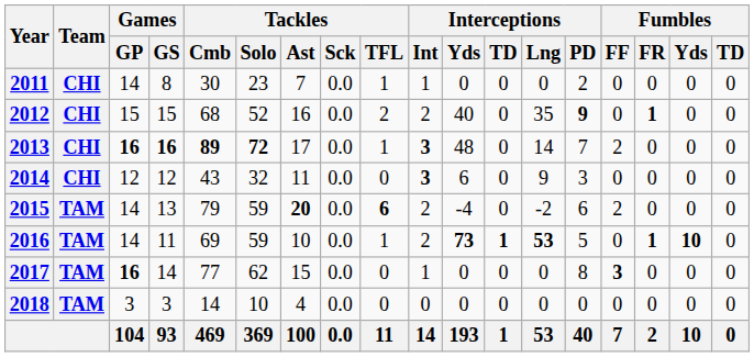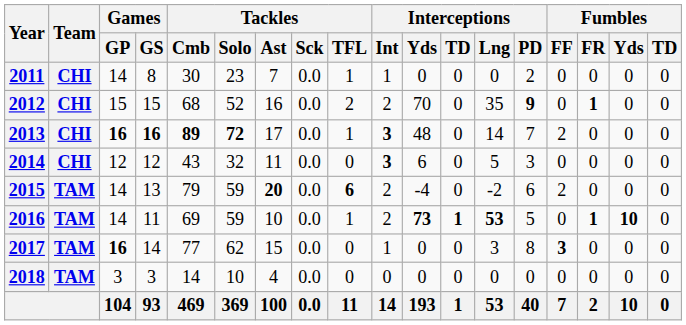 <table class="wikitable" style="text-align:center">
 <tr>
 <th rowspan="2">Year</th>
 <th rowspan="2">Team</th>
 <th colspan="2">Games</th>
 <th colspan="5">Tackles</th>
 <th colspan="5">Interceptions</th>
 <th colspan="4">Fumbles</th>
 </tr>
 <tr>
 <th>GP</th>
 <th>GS</th>
 <th>Cmb</th>
 <th>Solo</th>
 <th>Ast</th>
 <th>Sck</th>
 <th>TFL</th>
 <th>Int</th>
 <th>Yds</th>
 <th>TD</th>
 <th>Lng</th>
 <th>PD</th>
 <th>FF</th>
 <th>FR</th>
 <th>Yds</th>
 <th>TD</th>
 </tr>
 <tr>
 <th><a href='#'>2011</a></th>
 <th><a href='#'>CHI</a></th>
 <td>14</td>
 <td>8</td>
 <td>30</td>
 <td>23</td>
 <td>7</td>
 <td>0.0</td>
 <td>1</td>
 <td>1</td>
 <td>0</td>
 <td>0</td>
 <td>0</td>
 <td>2</td>
 <td>0</td>
 <td>0</td>
 <td>0</td>
 <td>0</td>
 </tr>
 <tr>
 <th><a href='#'>2012</a></th>
 <th><a href='#'>CHI</a></th>
 <td>15</td>
 <td>15</td>
 <td>68</td>
 <td>52</td>
 <td>16</td>
 <td>0.0</td>
 <td>2</td>
 <td>2</td>
-<td>40</td>
+<td>70</td>
 <td>0</td>
 <td>35</td>
 <td><strong>9</strong></td>
 <td>0</td>
 <td><strong>1</strong></td>
 <td>0</td>
 <td>0</td>
 </tr>
 <tr>
 <th><a href='#'>2013</a></th>
 <th><a href='#'>CHI</a></th>
 <td><strong>16</strong></td>
 <td><strong>16</strong></td>
 <td><strong>89</strong></td>
 <td><strong>72</strong></td>
 <td>17</td>
 <td>0.0</td>
 <td>1</td>
 <td><strong>3</strong></td>
 <td>48</td>
 <td>0</td>
 <td>14</td>
 <td>7</td>
 <td>2</td>
 <td>0</td>
 <td>0</td>
 <td>0</td>
 </tr>
 <tr>
 <th><a href='#'>2014</a></th>
 <th><a href='#'>CHI</a></th>
 <td>12</td>
 <td>12</td>
 <td>43</td>
 <td>32</td>
 <td>11</td>
 <td>0.0</td>
 <td>0</td>
 <td><strong>3</strong></td>
 <td>6</td>
 <td>0</td>
-<td>9</td>
+<td>5</td>
 <td>3</td>
 <td>0</td>
 <td>0</td>
 <td>0</td>
 <td>0</td>
 </tr>
 <tr>
 <th><a href='#'>2015</a></th>
 <th><a href='#'>TAM</a></th>
 <td>14</td>
 <td>13</td>
 <td>79</td>
 <td>59</td>
 <td><strong>20</strong></td>
 <td>0.0</td>
 <td><strong>6</strong></td>
 <td>2</td>
 <td>-4</td>
 <td>0</td>
 <td>-2</td>
 <td>6</td>
 <td>2</td>
 <td>0</td>
 <td>0</td>
 <td>0</td>
 </tr>
 <tr>
 <th><a href='#'>2016</a></th>
 <th><a href='#'>TAM</a></th>
 <td>14</td>
 <td>11</td>
 <td>69</td>
 <td>59</td>
 <td>10</td>
 <td>0.0</td>
 <td>1</td>
 <td>2</td>
 <td><strong>73</strong></td>
 <td><strong>1</strong></td>
 <td><strong>53</strong></td>
 <td>5</td>
 <td>0</td>
 <td><strong>1</strong></td>
 <td><strong>10</strong></td>
 <td>0</td>
 </tr>
 <tr>
 <th><a href='#'>2017</a></th>
 <th><a href='#'>TAM</a></th>
 <td><strong>16</strong></td>
 <td>14</td>
 <td>77</td>
 <td>62</td>
 <td>15</td>
 <td>0.0</td>
 <td>0</td>
 <td>1</td>
 <td>0</td>
 <td>0</td>
-<td>0</td>
+<td>3</td>
 <td>8</td>
 <td><strong>3</strong></td>
 <td>0</td>
 <td>0</td>
 <td>0</td>
 </tr>
 <tr>
 <th><a href='#'>2018</a></th>
 <th><a href='#'>TAM</a></th>
 <td>3</td>
 <td>3</td>
 <td>14</td>
 <td>10</td>
 <td>4</td>
 <td>0.0</td>
 <td>0</td>
 <td>0</td>
 <td>0</td>
 <td>0</td>
 <td>0</td>
 <td>0</td>
 <td>0</td>
 <td>0</td>
 <td>0</td>
 <td>0</td>
 </tr>
 <tr>
 <th colspan="2"></th>
 <th>104</th>
 <th>93</th>
 <th>469</th>
 <th>369</th>
 <th>100</th>
 <th>0.0</th>
 <th>11</th>
 <th>14</th>
 <th>193</th>
 <th>1</th>
 <th>53</th>
 <th>40</th>
 <th>7</th>
 <th>2</th>
 <th>10</th>
 <th>0</th>
 </tr>
 </table>
